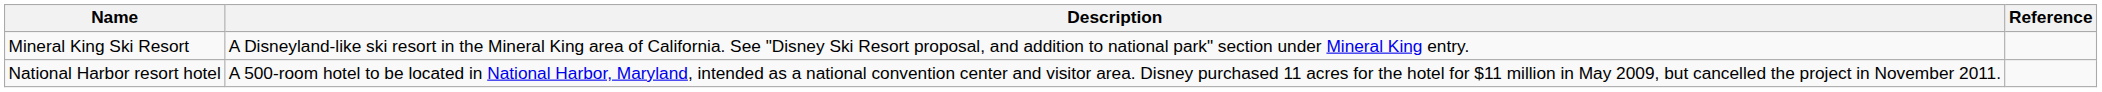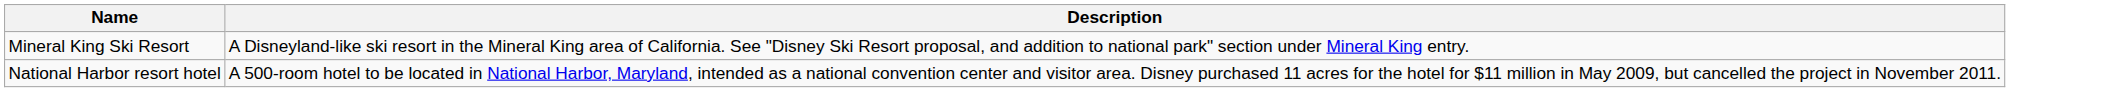 <table class="wikitable">
 <tr>
 <th>Name</th>
 <th>Description</th>
-<th>Reference</th>
 </tr>
 <tr>
 <td>Mineral King Ski Resort</td>
 <td>A Disneyland-like ski resort in the Mineral King area of California. See "Disney Ski Resort proposal, and addition to national park" section under <a href='#'>Mineral King</a> entry.</td>
-<td></td>
 </tr>
 <tr>
 <td>National Harbor resort hotel</td>
 <td>A 500-room hotel to be located in <a href='#'>National Harbor, Maryland</a>, intended as a national convention center and visitor area. Disney purchased 11 acres for the hotel for $11 million in May 2009, but cancelled the project in November 2011.</td>
-<td></td>
 </tr>
 </table>
